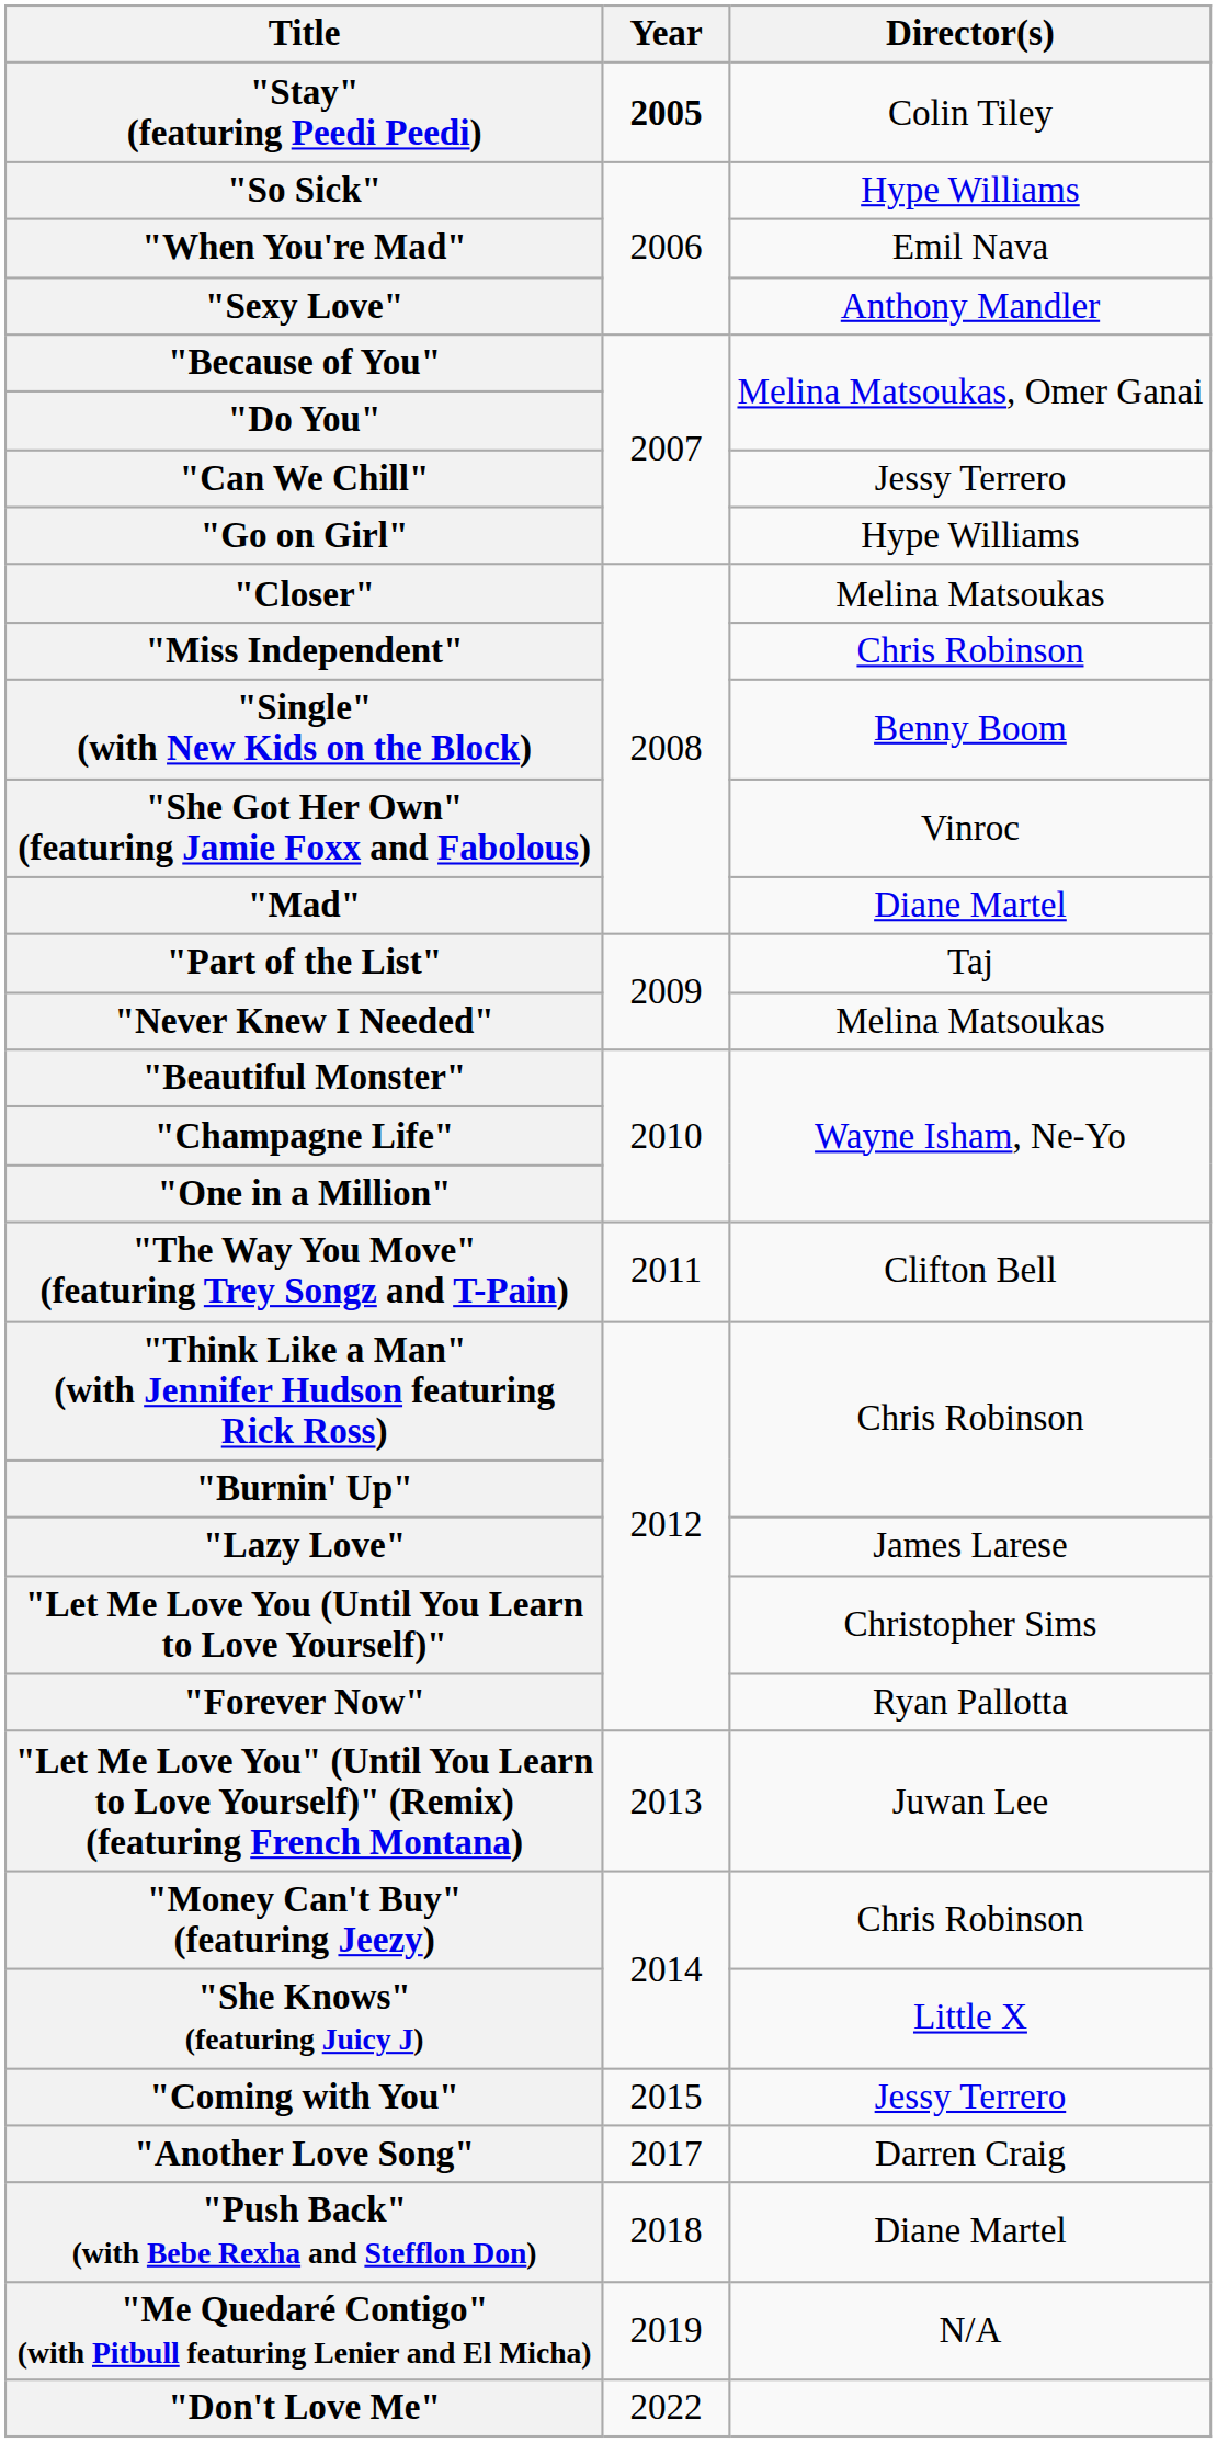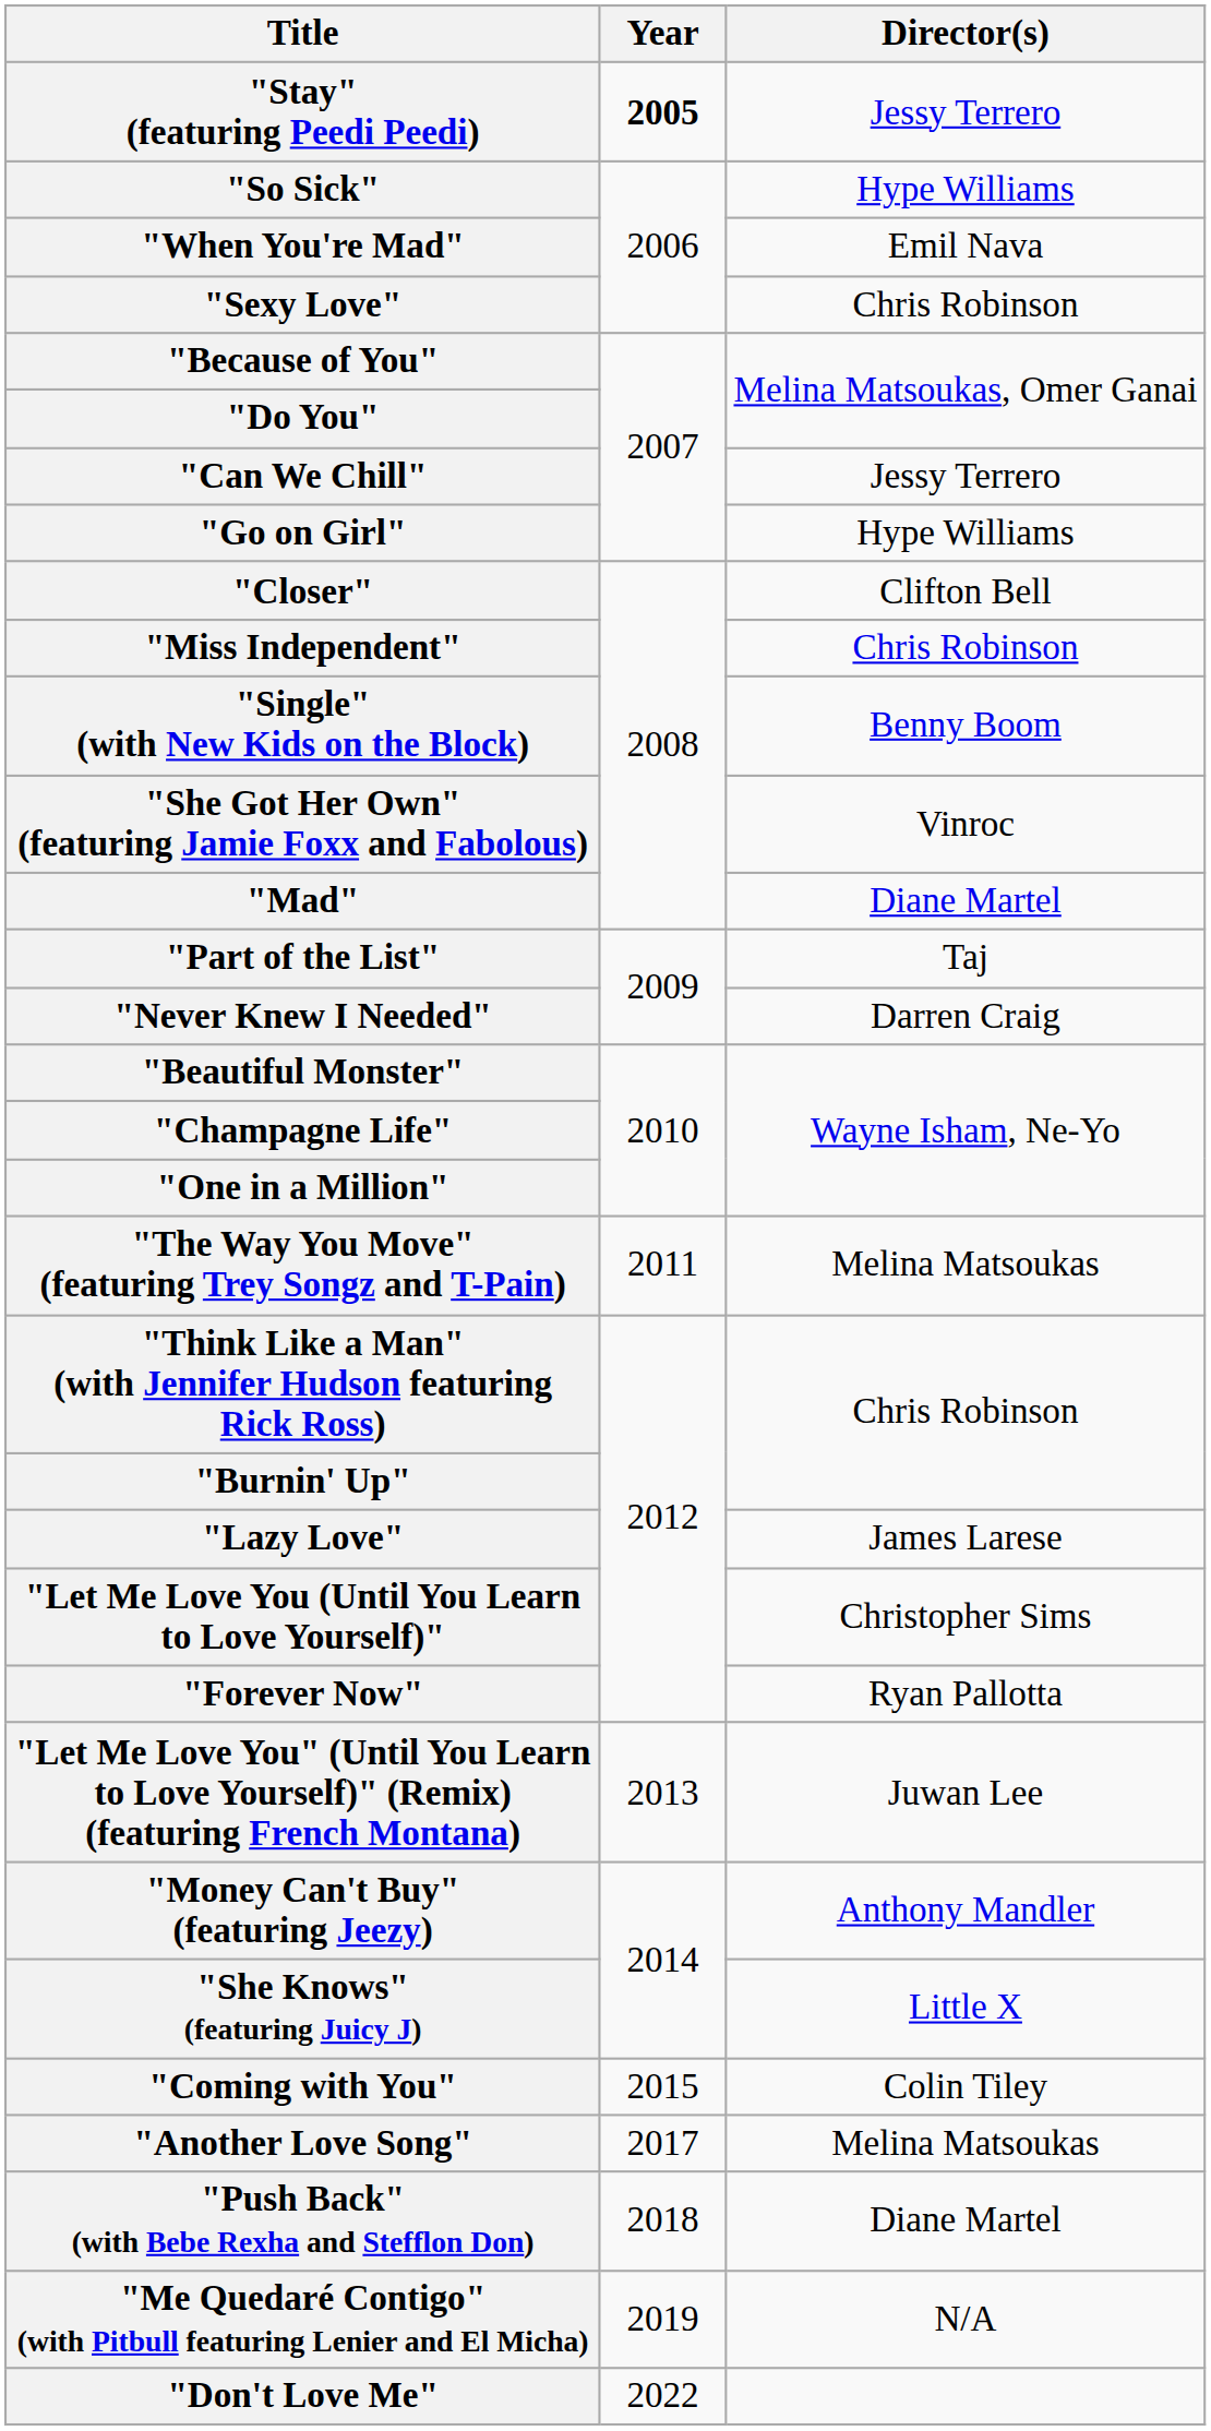 <table class="wikitable plainrowheaders" style="text-align:center;">
 <tr>
 <th scope="col" style="width:16em;">Title</th>
 <th scope="col" style="width:3em;">Year</th>
 <th scope="col">Director(s)</th>
 </tr>
 <tr>
 <th scope="row">"Stay"<br><span>(featuring <a href='#'>Peedi Peedi</a>)</span></th>
 <td><strong>2005</strong></td>
-<td>Colin Tiley</td>
+<td><a href='#'>Jessy Terrero</a></td>
 </tr>
 <tr>
 <th scope="row">"So Sick"</th>
 <td rowspan="3">2006</td>
 <td><a href='#'>Hype Williams</a></td>
 </tr>
 <tr>
 <th scope="row">"When You're Mad"</th>
 <td>Emil Nava</td>
 </tr>
 <tr>
 <th scope="row">"Sexy Love"</th>
-<td><a href='#'>Anthony Mandler</a></td>
+<td>Chris Robinson</td>
 </tr>
 <tr>
 <th scope="row">"Because of You"</th>
 <td rowspan="4">2007</td>
 <td rowspan="2"><a href='#'>Melina Matsoukas</a>, Omer Ganai</td>
 </tr>
 <tr>
 <th scope="row">"Do You"</th>
 </tr>
 <tr>
 <th scope="row">"Can We Chill"</th>
 <td>Jessy Terrero</td>
 </tr>
 <tr>
 <th scope="row">"Go on Girl"</th>
 <td>Hype Williams</td>
 </tr>
 <tr>
 <th scope="row">"Closer"</th>
 <td rowspan="5">2008</td>
-<td>Melina Matsoukas</td>
+<td>Clifton Bell</td>
 </tr>
 <tr>
 <th scope="row">"Miss Independent"</th>
 <td><a href='#'>Chris Robinson</a></td>
 </tr>
 <tr>
 <th scope="row">"Single"<br><span>(with <a href='#'>New Kids on the Block</a>)</span></th>
 <td><a href='#'>Benny Boom</a></td>
 </tr>
 <tr>
 <th scope="row">"She Got Her Own"<br><span>(featuring <a href='#'>Jamie Foxx</a> and <a href='#'>Fabolous</a>)</span></th>
 <td>Vinroc</td>
 </tr>
 <tr>
 <th scope="row">"Mad"</th>
 <td><a href='#'>Diane Martel</a></td>
 </tr>
 <tr>
 <th scope="row">"Part of the List"</th>
 <td rowspan="2">2009</td>
 <td>Taj</td>
 </tr>
 <tr>
 <th scope="row">"Never Knew I Needed"</th>
-<td>Melina Matsoukas</td>
+<td>Darren Craig</td>
 </tr>
 <tr>
 <th scope="row">"Beautiful Monster"</th>
 <td rowspan="3">2010</td>
 <td rowspan="3"><a href='#'>Wayne Isham</a>, Ne-Yo</td>
 </tr>
 <tr>
 <th scope="row">"Champagne Life"</th>
 </tr>
 <tr>
 <th scope="row">"One in a Million"</th>
 </tr>
 <tr>
 <th scope="row">"The Way You Move"<br><span>(featuring <a href='#'>Trey Songz</a> and <a href='#'>T-Pain</a>)</span></th>
 <td>2011</td>
-<td>Clifton Bell</td>
+<td>Melina Matsoukas</td>
 </tr>
 <tr>
 <th scope="row">"Think Like a Man"<br><span>(with <a href='#'>Jennifer Hudson</a> featuring <a href='#'>Rick Ross</a>)</span></th>
 <td rowspan="5">2012</td>
 <td rowspan="2">Chris Robinson</td>
 </tr>
 <tr>
 <th scope="row">"Burnin' Up"</th>
 </tr>
 <tr>
 <th scope="row">"Lazy Love"</th>
 <td>James Larese</td>
 </tr>
 <tr>
 <th scope="row">"Let Me Love You (Until You Learn to Love Yourself)"</th>
 <td>Christopher Sims</td>
 </tr>
 <tr>
 <th scope="row">"Forever Now"</th>
 <td>Ryan Pallotta</td>
 </tr>
 <tr>
 <th scope="row">"Let Me Love You" (Until You Learn to Love Yourself)" (Remix)<br><span>(featuring <a href='#'>French Montana</a>)</span></th>
 <td>2013</td>
 <td>Juwan Lee</td>
 </tr>
 <tr>
 <th scope="row">"Money Can't Buy" <br><span>(featuring <a href='#'>Jeezy</a>)</span></th>
 <td rowspan="2">2014</td>
-<td>Chris Robinson</td>
+<td><a href='#'>Anthony Mandler</a></td>
 </tr>
 <tr>
 <th scope="row">"She Knows"<br><small>(featuring <a href='#'>Juicy J</a>)</small></th>
 <td><a href='#'>Little X</a></td>
 </tr>
 <tr>
 <th scope="row">"Coming with You"</th>
 <td>2015</td>
-<td><a href='#'>Jessy Terrero</a></td>
+<td>Colin Tiley</td>
 </tr>
 <tr>
 <th scope="row">"Another Love Song"</th>
 <td>2017</td>
-<td>Darren Craig</td>
+<td>Melina Matsoukas</td>
 </tr>
 <tr>
 <th scope="row">"Push Back" <br><small>(with <a href='#'>Bebe Rexha</a> and <a href='#'>Stefflon Don</a>)</small></th>
 <td>2018</td>
 <td>Diane Martel</td>
 </tr>
 <tr>
 <th scope="row">"Me Quedaré Contigo" <br><small>(with <a href='#'>Pitbull</a> featuring Lenier and El Micha)</small></th>
 <td>2019</td>
 <td>N/A</td>
 </tr>
 <tr>
 <th scope="row">"Don't Love Me"</th>
 <td>2022</td>
 <td></td>
 </tr>
 </table>
